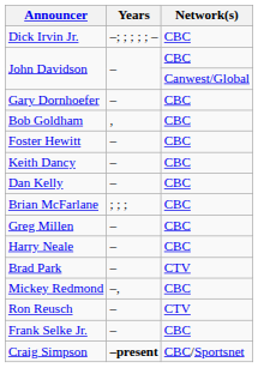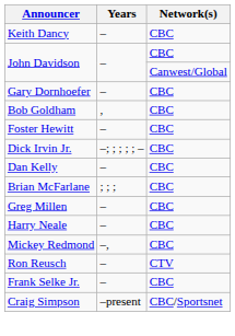 <table class="wikitable">
 <tr>
 <th><a href='#'>Announcer</a></th>
 <th>Years</th>
 <th>Network(s)</th>
 </tr>
 <tr>
-<td><a href='#'>Dick Irvin Jr.</a></td>
-<td>–; ; ; ; ; –</td>
+<td><a href='#'>Keith Dancy</a></td>
+<td>–</td>
 <td><a href='#'>CBC</a></td>
 </tr>
 <tr>
 <td rowspan="2"><a href='#'>John Davidson</a></td>
 <td rowspan="2">–</td>
 <td><a href='#'>CBC</a></td>
 </tr>
 <tr>
 <td><a href='#'>Canwest/Global</a></td>
 </tr>
 <tr>
 <td><a href='#'>Gary Dornhoefer</a></td>
 <td>–</td>
 <td><a href='#'>CBC</a></td>
 </tr>
 <tr>
 <td><a href='#'>Bob Goldham</a></td>
 <td>, </td>
 <td><a href='#'>CBC</a></td>
 </tr>
 <tr>
 <td><a href='#'>Foster Hewitt</a></td>
 <td>–</td>
 <td><a href='#'>CBC</a></td>
 </tr>
 <tr>
-<td><a href='#'>Keith Dancy</a></td>
-<td>–</td>
+<td><a href='#'>Dick Irvin Jr.</a></td>
+<td>–; ; ; ; ; –</td>
 <td><a href='#'>CBC</a></td>
 </tr>
 <tr>
 <td><a href='#'>Dan Kelly</a></td>
 <td>–</td>
 <td><a href='#'>CBC</a></td>
 </tr>
 <tr>
 <td><a href='#'>Brian McFarlane</a></td>
 <td>; ; ; </td>
 <td><a href='#'>CBC</a></td>
 </tr>
 <tr>
 <td><a href='#'>Greg Millen</a></td>
 <td>–</td>
 <td><a href='#'>CBC</a></td>
 </tr>
 <tr>
 <td><a href='#'>Harry Neale</a></td>
 <td>–</td>
 <td><a href='#'>CBC</a></td>
 </tr>
 <tr>
-<td><a href='#'>Brad Park</a></td>
-<td>–</td>
-<td><a href='#'>CTV</a></td>
-</tr>
-<tr>
 <td><a href='#'>Mickey Redmond</a></td>
 <td>–, </td>
 <td><a href='#'>CBC</a></td>
 </tr>
 <tr>
 <td><a href='#'>Ron Reusch</a></td>
 <td>–</td>
 <td><a href='#'>CTV</a></td>
 </tr>
 <tr>
 <td><a href='#'>Frank Selke Jr.</a></td>
 <td>–</td>
 <td><a href='#'>CBC</a></td>
 </tr>
 <tr>
 <td><a href='#'>Craig Simpson</a></td>
-<td><strong>–present</strong></td>
+<td>–present</td>
 <td><a href='#'>CBC</a>/<a href='#'>Sportsnet</a></td>
 </tr>
 </table>
